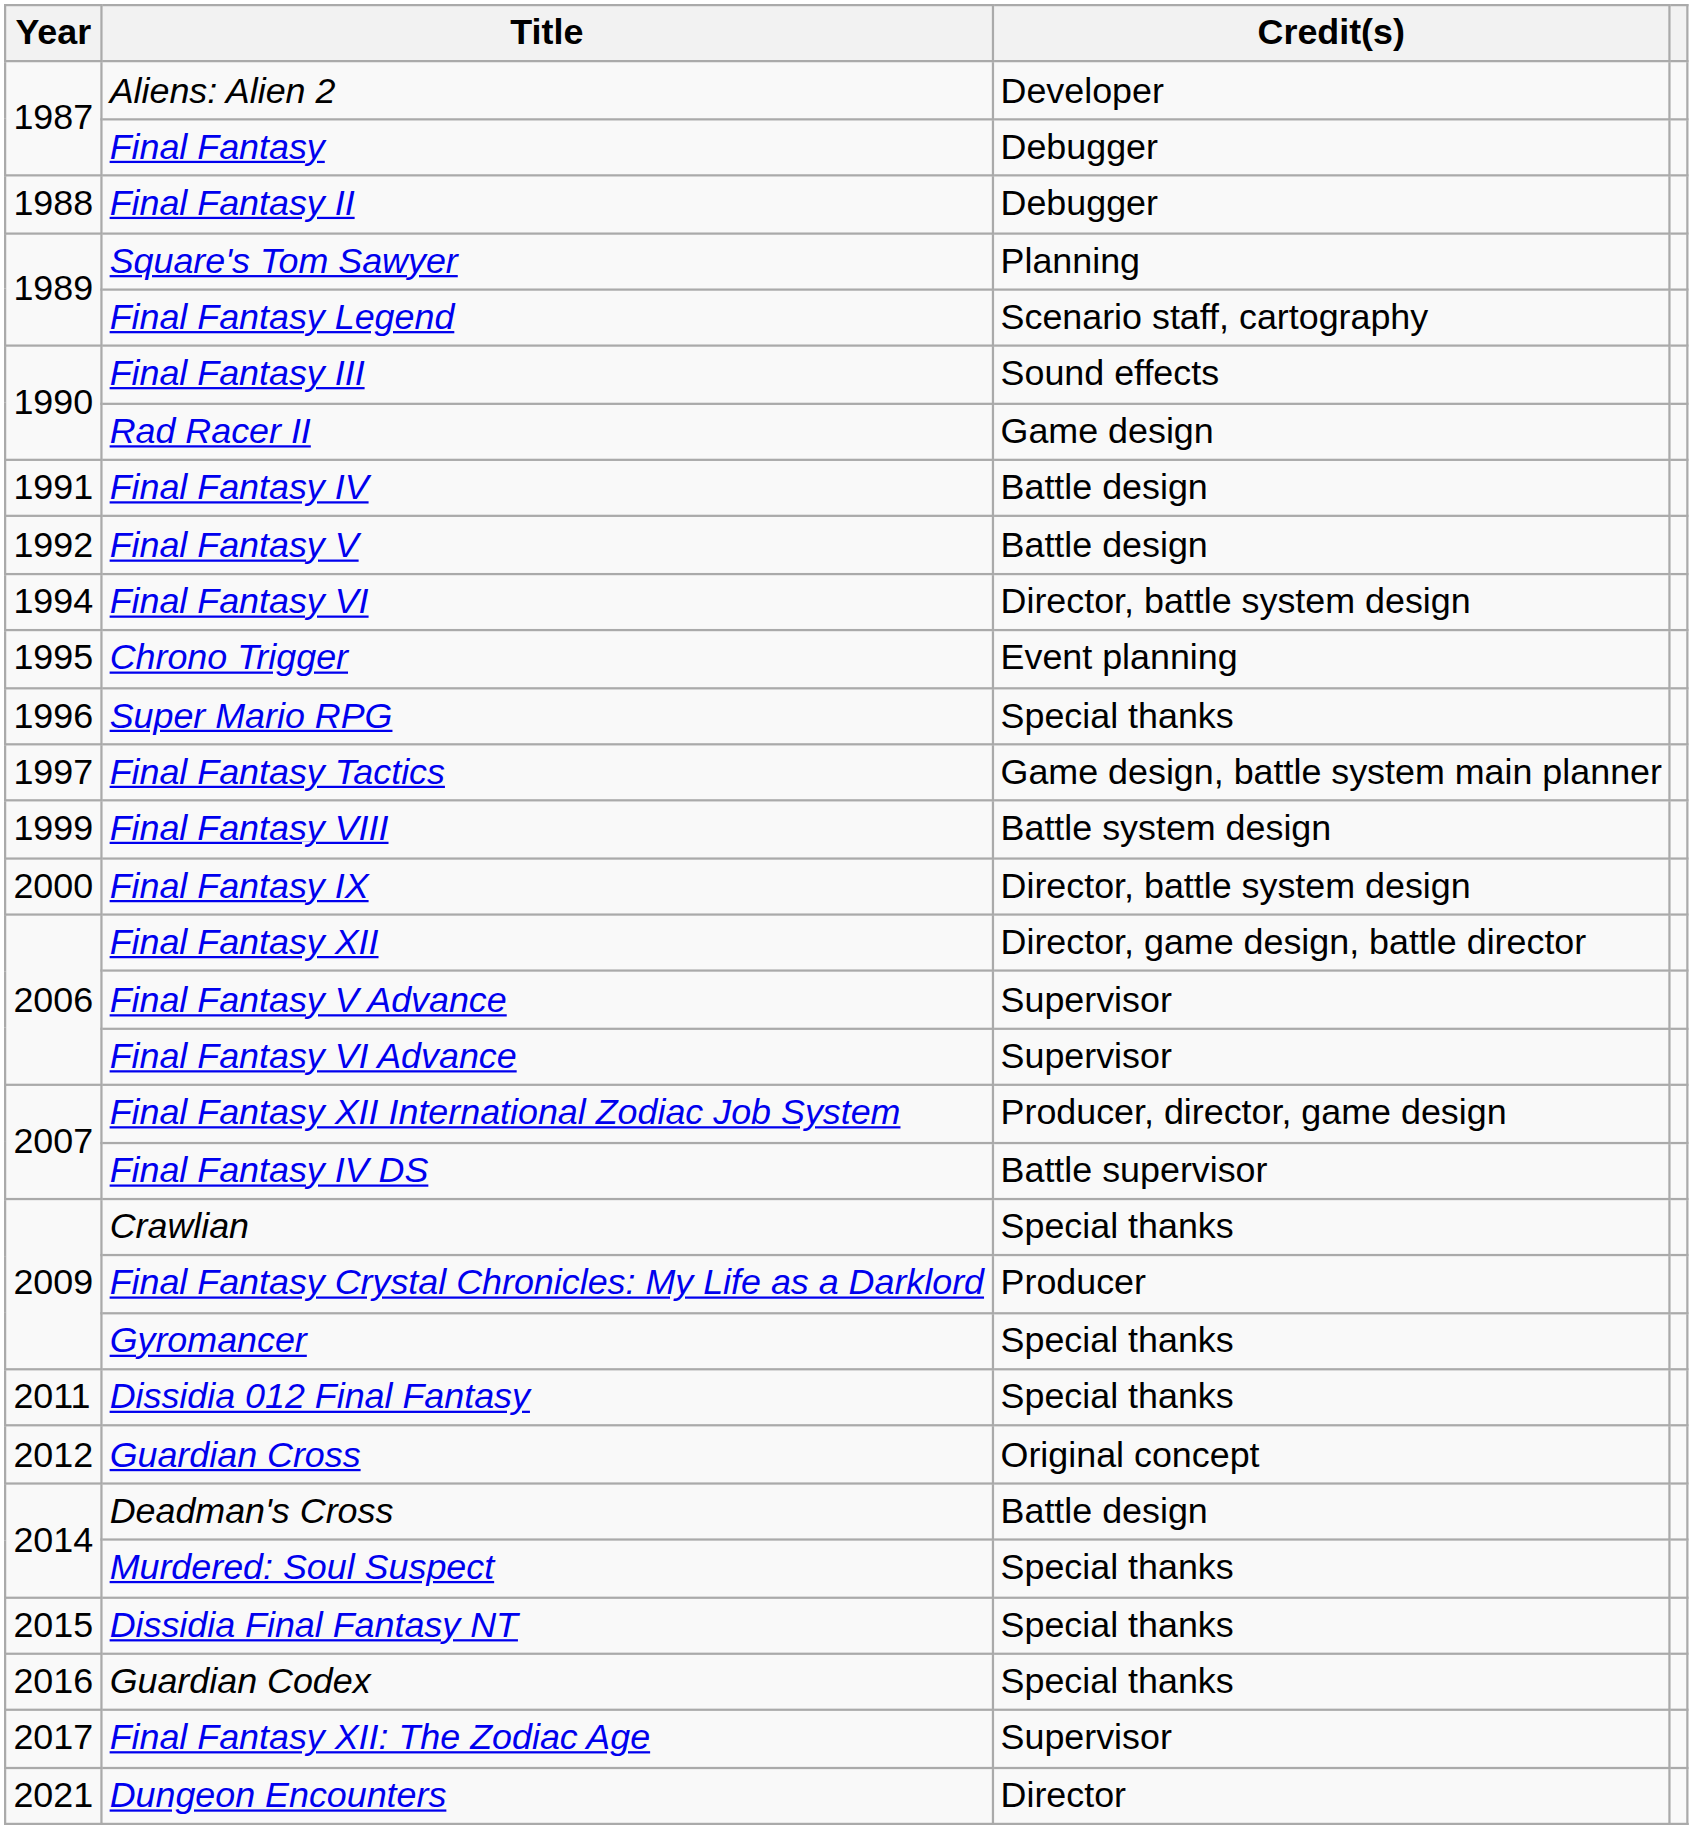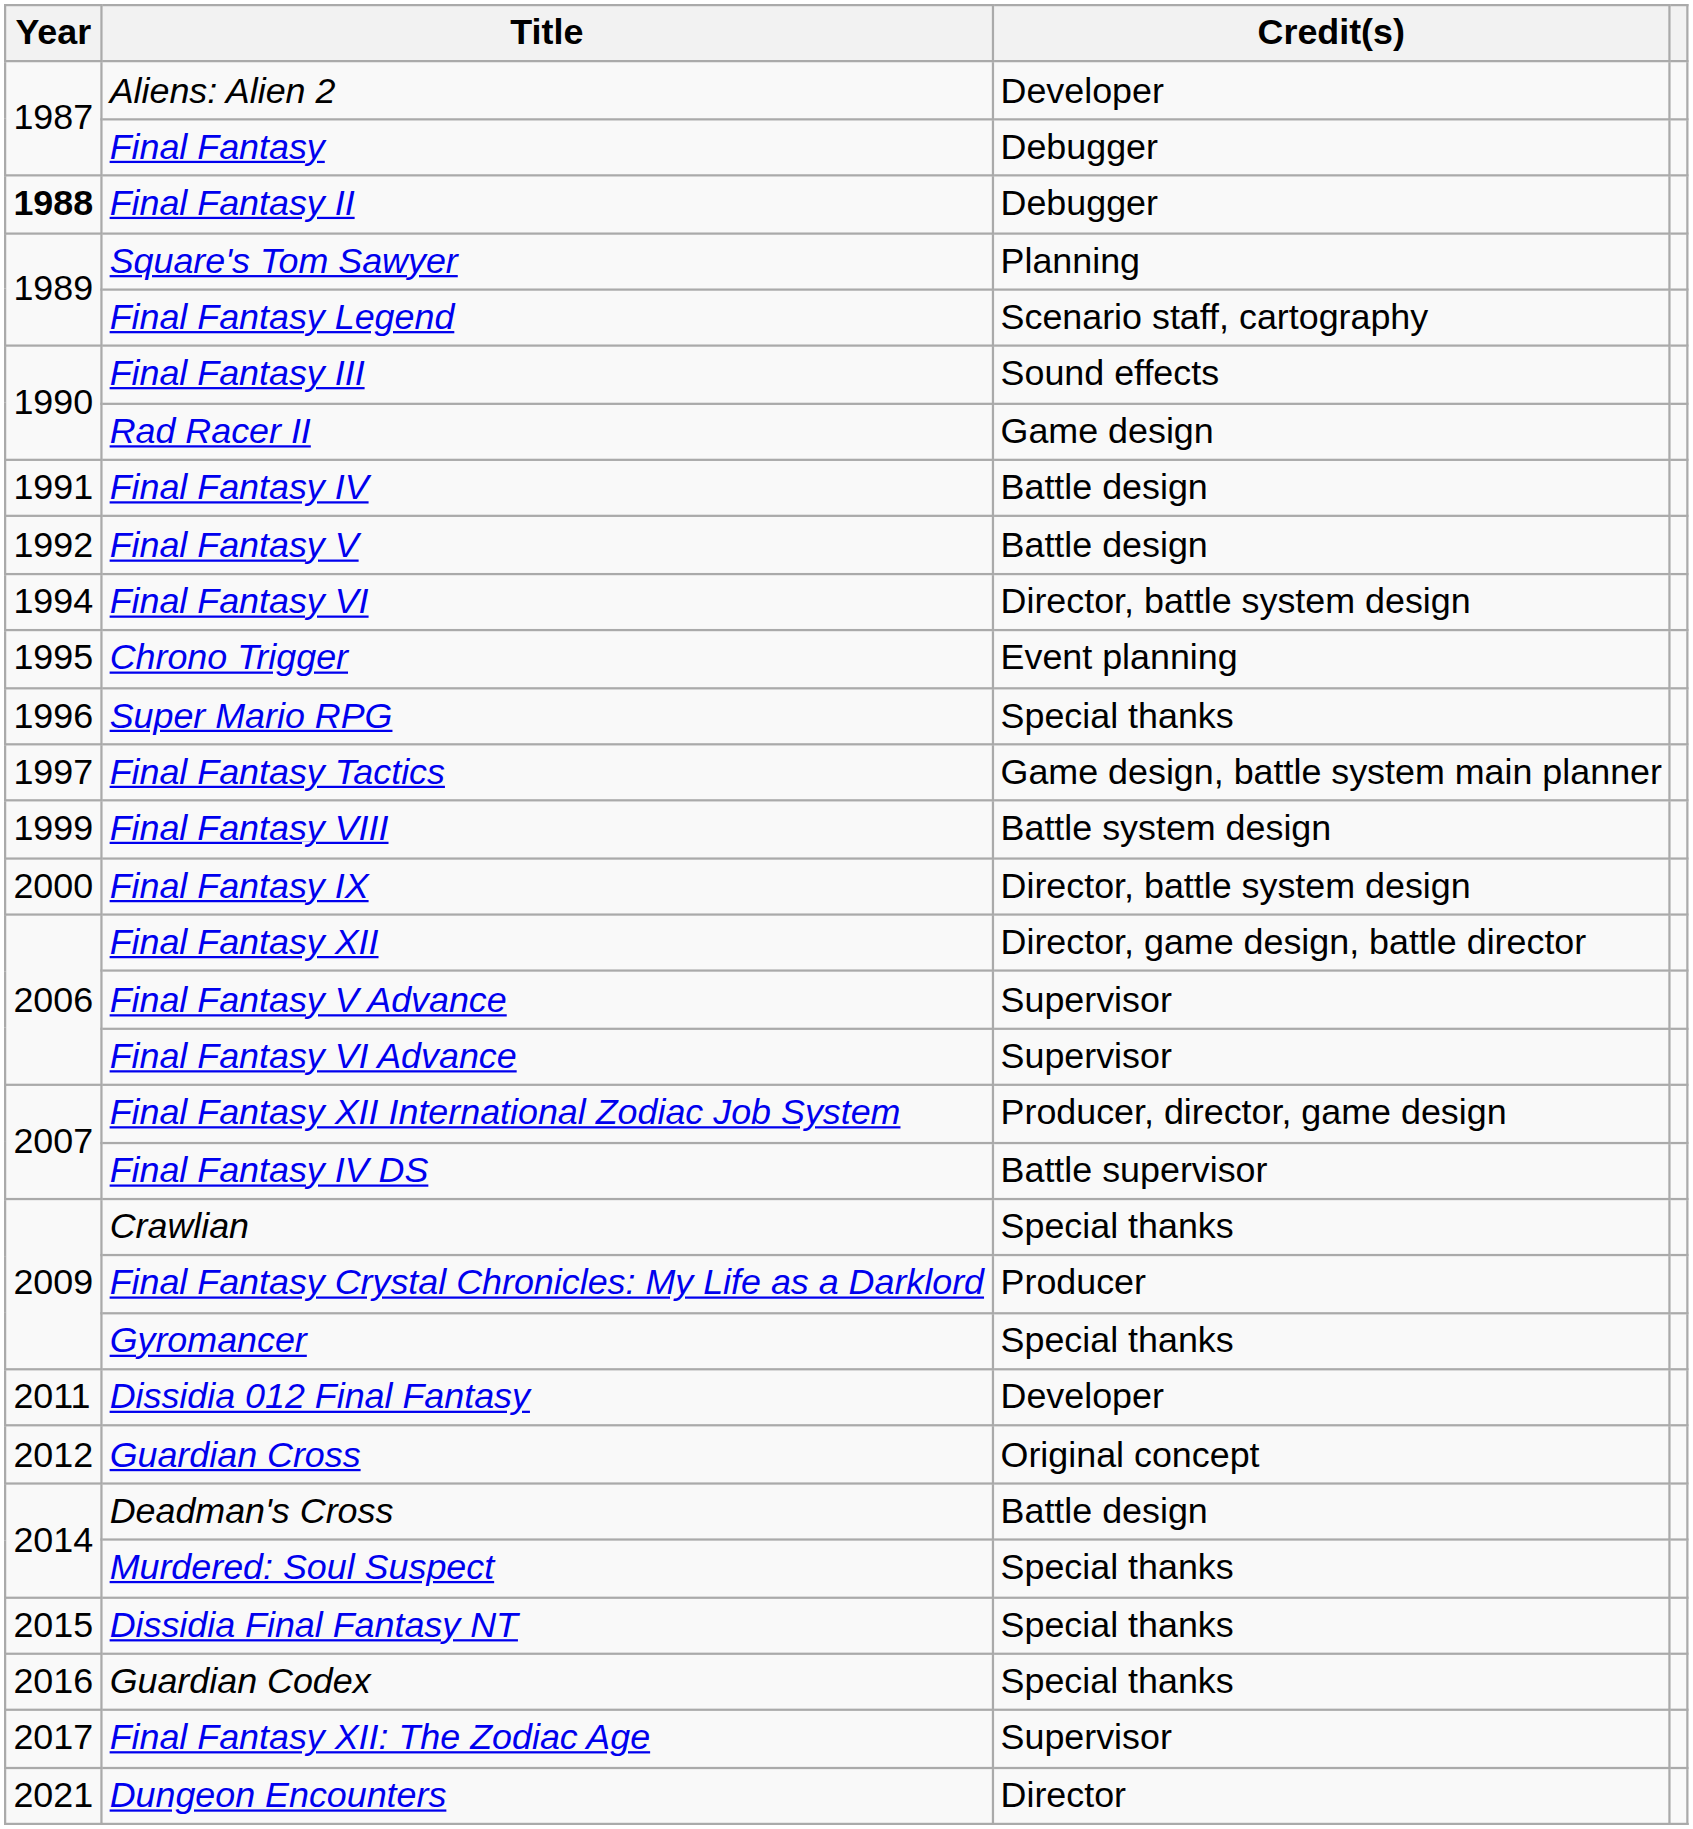 <table class="wikitable sortable" width="auto">
 <tr>
 <th scope="col">Year</th>
 <th scope="col">Title</th>
 <th scope="col">Credit(s)</th>
 <th scope="col"></th>
 </tr>
 <tr>
 <td rowspan="2">1987</td>
 <td><em>Aliens: Alien 2</em></td>
 <td>Developer</td>
 <td></td>
 </tr>
 <tr>
 <td><em><a href='#'>Final Fantasy</a></em></td>
 <td>Debugger</td>
 <td></td>
 </tr>
 <tr>
-<td>1988</td>
+<td><strong>1988</strong></td>
 <td><em><a href='#'>Final Fantasy II</a></em></td>
 <td>Debugger</td>
 <td></td>
 </tr>
 <tr>
 <td rowspan="2">1989</td>
 <td><em><a href='#'>Square's Tom Sawyer</a></em></td>
 <td>Planning</td>
 <td></td>
 </tr>
 <tr>
 <td><em><a href='#'>Final Fantasy Legend</a></em></td>
 <td>Scenario staff, cartography</td>
 <td></td>
 </tr>
 <tr>
 <td rowspan="2">1990</td>
 <td><em><a href='#'>Final Fantasy III</a></em></td>
 <td>Sound effects</td>
 <td></td>
 </tr>
 <tr>
 <td><em><a href='#'>Rad Racer II</a></em></td>
 <td>Game design</td>
 <td></td>
 </tr>
 <tr>
 <td>1991</td>
 <td><em><a href='#'>Final Fantasy IV</a></em></td>
 <td>Battle design</td>
 <td></td>
 </tr>
 <tr>
 <td>1992</td>
 <td><em><a href='#'>Final Fantasy V</a></em></td>
 <td>Battle design</td>
 </tr>
 <tr>
 <td>1994</td>
 <td><em><a href='#'>Final Fantasy VI</a></em></td>
 <td>Director, battle system design</td>
 <td></td>
 </tr>
 <tr>
 <td>1995</td>
 <td><em><a href='#'>Chrono Trigger</a></em></td>
 <td>Event planning</td>
 <td></td>
 </tr>
 <tr>
 <td>1996</td>
 <td><em><a href='#'>Super Mario RPG</a></em></td>
 <td>Special thanks</td>
 <td></td>
 </tr>
 <tr>
 <td>1997</td>
 <td><em><a href='#'>Final Fantasy Tactics</a></em></td>
 <td>Game design, battle system main planner</td>
 <td></td>
 </tr>
 <tr>
 <td>1999</td>
 <td><em><a href='#'>Final Fantasy VIII</a></em></td>
 <td>Battle system design</td>
 <td></td>
 </tr>
 <tr>
 <td>2000</td>
 <td><em><a href='#'>Final Fantasy IX</a></em></td>
 <td>Director, battle system design</td>
 <td></td>
 </tr>
 <tr>
 <td rowspan="3">2006</td>
 <td><em><a href='#'>Final Fantasy XII</a></em></td>
 <td>Director, game design, battle director</td>
 <td></td>
 </tr>
 <tr>
 <td><em><a href='#'>Final Fantasy V Advance</a></em></td>
 <td>Supervisor</td>
 <td></td>
 </tr>
 <tr>
 <td><em><a href='#'>Final Fantasy VI Advance</a></em></td>
 <td>Supervisor</td>
 <td></td>
 </tr>
 <tr>
 <td rowspan="2">2007</td>
 <td><em><a href='#'>Final Fantasy XII International Zodiac Job System</a></em></td>
 <td>Producer, director, game design</td>
 <td></td>
 </tr>
 <tr>
 <td><em><a href='#'>Final Fantasy IV DS</a></em></td>
 <td>Battle supervisor</td>
 <td></td>
 </tr>
 <tr>
 <td rowspan="3">2009</td>
 <td><em>Crawlian</em></td>
 <td>Special thanks</td>
 <td></td>
 </tr>
 <tr>
 <td><em><a href='#'>Final Fantasy Crystal Chronicles: My Life as a Darklord</a></em></td>
 <td>Producer</td>
 <td></td>
 </tr>
 <tr>
 <td><em><a href='#'>Gyromancer</a></em></td>
 <td>Special thanks</td>
 <td></td>
 </tr>
 <tr>
 <td>2011</td>
 <td><em><a href='#'>Dissidia 012 Final Fantasy</a></em></td>
-<td>Special thanks</td>
+<td>Developer</td>
 <td></td>
 </tr>
 <tr>
 <td>2012</td>
 <td><em><a href='#'>Guardian Cross</a></em></td>
 <td>Original concept</td>
 <td></td>
 </tr>
 <tr>
 <td rowspan="2">2014</td>
 <td><em>Deadman's Cross</em></td>
 <td>Battle design</td>
 <td></td>
 </tr>
 <tr>
 <td><em><a href='#'>Murdered: Soul Suspect</a></em></td>
 <td>Special thanks</td>
 <td></td>
 </tr>
 <tr>
 <td>2015</td>
 <td><em><a href='#'>Dissidia Final Fantasy NT</a></em></td>
 <td>Special thanks</td>
 <td></td>
 </tr>
 <tr>
 <td>2016</td>
 <td><em>Guardian Codex</em></td>
 <td>Special thanks</td>
 <td></td>
 </tr>
 <tr>
 <td>2017</td>
 <td><em><a href='#'>Final Fantasy XII: The Zodiac Age</a></em></td>
 <td>Supervisor</td>
 <td></td>
 </tr>
 <tr>
 <td>2021</td>
 <td><em><a href='#'>Dungeon Encounters</a></em></td>
 <td>Director</td>
 <td></td>
 </tr>
 <tr>
 </tr>
 </table>
